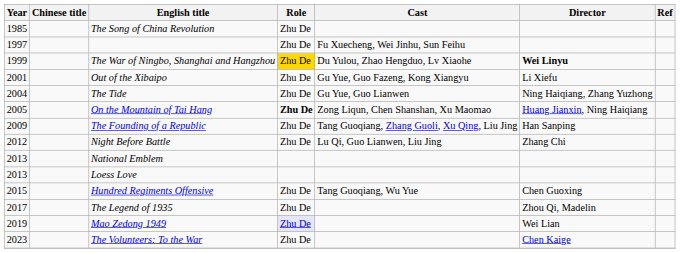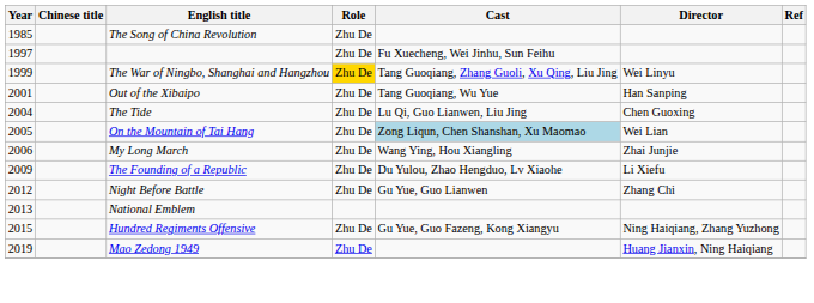 <table class="wikitable">
 <tr>
 <th>Year</th>
 <th>Chinese title</th>
 <th>English title</th>
 <th>Role</th>
 <th>Cast</th>
 <th>Director</th>
 <th>Ref</th>
 </tr>
 <tr>
 <td>1985</td>
 <td></td>
 <td><em>The Song of China Revolution</em></td>
 <td>Zhu De</td>
 <td></td>
 <td></td>
 <td></td>
 </tr>
 <tr>
 <td>1997</td>
 <td></td>
 <td></td>
 <td>Zhu De</td>
 <td>Fu Xuecheng, Wei Jinhu, Sun Feihu</td>
 <td></td>
 <td></td>
 </tr>
 <tr>
 <td>1999</td>
 <td></td>
 <td><em>The War of Ningbo, Shanghai and Hangzhou</em></td>
 <td style="background: gold;">Zhu De</td>
-<td>Du Yulou, Zhao Hengduo, Lv Xiaohe</td>
-<td><strong>Wei Linyu</strong></td>
+<td>Tang Guoqiang, <a href='#'>Zhang Guoli</a>, <a href='#'>Xu Qing</a>, Liu Jing</td>
+<td>Wei Linyu</td>
 <td></td>
 </tr>
 <tr>
 <td>2001</td>
 <td></td>
 <td><em>Out of the Xibaipo</em></td>
 <td>Zhu De</td>
-<td>Gu Yue, Guo Fazeng, Kong Xiangyu</td>
-<td>Li Xiefu</td>
+<td>Tang Guoqiang, Wu Yue</td>
+<td>Han Sanping</td>
 <td></td>
 </tr>
 <tr>
 <td>2004</td>
 <td></td>
 <td><em>The Tide</em></td>
 <td>Zhu De</td>
-<td>Gu Yue, Guo Lianwen</td>
-<td>Ning Haiqiang, Zhang Yuzhong</td>
+<td>Lu Qi, Guo Lianwen, Liu Jing</td>
+<td>Chen Guoxing</td>
 <td></td>
 </tr>
 <tr>
 <td>2005</td>
 <td></td>
 <td><em><a href='#'>On the Mountain of Tai Hang</a></em></td>
-<td><strong>Zhu De</strong></td>
-<td>Zong Liqun, Chen Shanshan, Xu Maomao</td>
-<td><a href='#'>Huang Jianxin</a>, Ning Haiqiang</td>
+<td>Zhu De</td>
+<td style="background: lightblue;">Zong Liqun, Chen Shanshan, Xu Maomao</td>
+<td>Wei Lian</td>
+<td></td>
+</tr>
+<tr>
+<td>2006</td>
+<td></td>
+<td><em>My Long March</em></td>
+<td>Zhu De</td>
+<td>Wang Ying, Hou Xiangling</td>
+<td>Zhai Junjie</td>
 <td></td>
 </tr>
 <tr>
 <td>2009</td>
 <td></td>
 <td><em><a href='#'>The Founding of a Republic</a></em></td>
 <td>Zhu De</td>
-<td>Tang Guoqiang, <a href='#'>Zhang Guoli</a>, <a href='#'>Xu Qing</a>, Liu Jing</td>
-<td>Han Sanping</td>
+<td>Du Yulou, Zhao Hengduo, Lv Xiaohe</td>
+<td>Li Xiefu</td>
 <td></td>
 </tr>
 <tr>
 <td>2012</td>
 <td></td>
 <td><em>Night Before Battle</em></td>
 <td>Zhu De</td>
-<td>Lu Qi, Guo Lianwen, Liu Jing</td>
+<td>Gu Yue, Guo Lianwen</td>
 <td>Zhang Chi</td>
 <td></td>
 </tr>
 <tr>
 <td>2013</td>
 <td></td>
 <td><em>National Emblem</em></td>
 <td></td>
 <td></td>
 <td></td>
 <td></td>
 </tr>
 <tr>
-<td>2013</td>
-<td></td>
-<td><em>Loess Love</em></td>
-<td></td>
-<td></td>
-<td></td>
-<td></td>
-</tr>
-<tr>
 <td>2015</td>
 <td></td>
 <td><em><a href='#'>Hundred Regiments Offensive</a></em></td>
 <td>Zhu De</td>
-<td>Tang Guoqiang, Wu Yue</td>
-<td>Chen Guoxing</td>
-<td></td>
-</tr>
-<tr>
-<td>2017</td>
-<td></td>
-<td><em>The Legend of 1935</em></td>
-<td>Zhu De</td>
-<td></td>
-<td>Zhou Qi, Madelin</td>
+<td>Gu Yue, Guo Fazeng, Kong Xiangyu</td>
+<td>Ning Haiqiang, Zhang Yuzhong</td>
 <td></td>
 </tr>
 <tr>
 <td>2019</td>
 <td></td>
 <td><em><a href='#'>Mao Zedong 1949</a></em></td>
-<td style="background: lavender;"><a href='#'>Zhu De</a></td>
+<td><a href='#'>Zhu De</a></td>
 <td></td>
-<td>Wei Lian</td>
-<td></td>
-</tr>
-<tr>
-<td>2023</td>
-<td></td>
-<td><em><a href='#'>The Volunteers: To the War</a></em></td>
-<td>Zhu De</td>
-<td></td>
-<td><a href='#'>Chen Kaige</a></td>
+<td><a href='#'>Huang Jianxin</a>, Ning Haiqiang</td>
 <td></td>
 </tr>
 <tr>
 </tr>
 </table>
